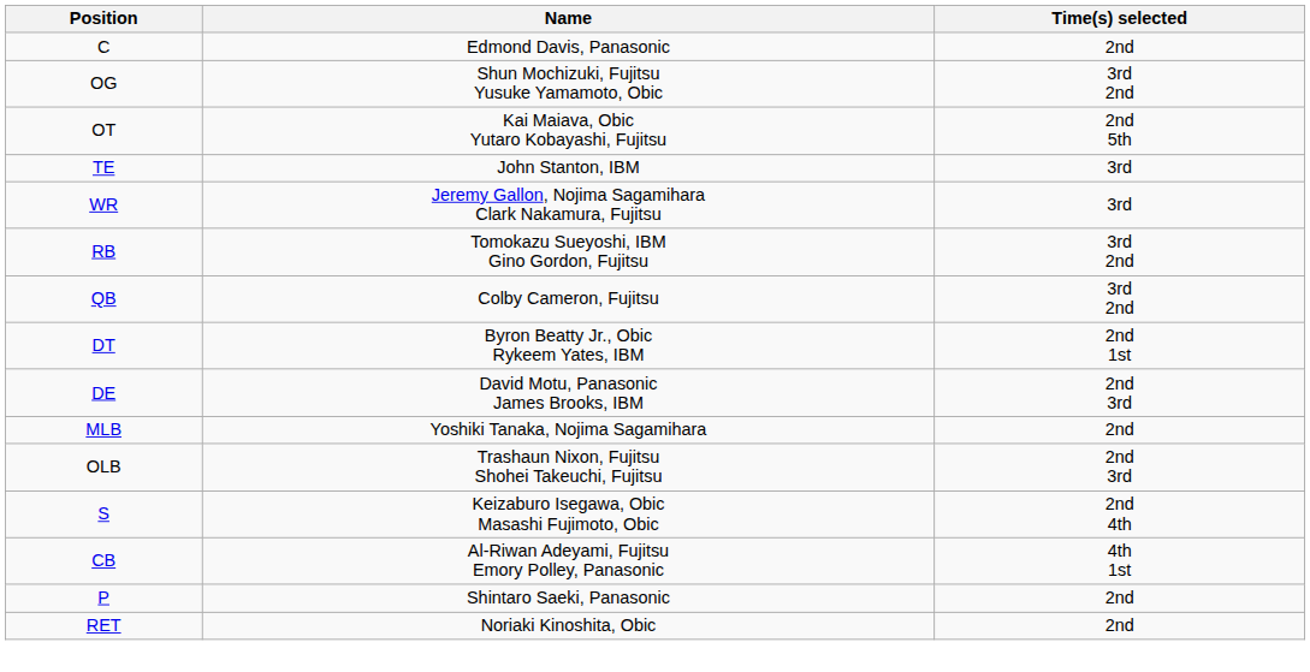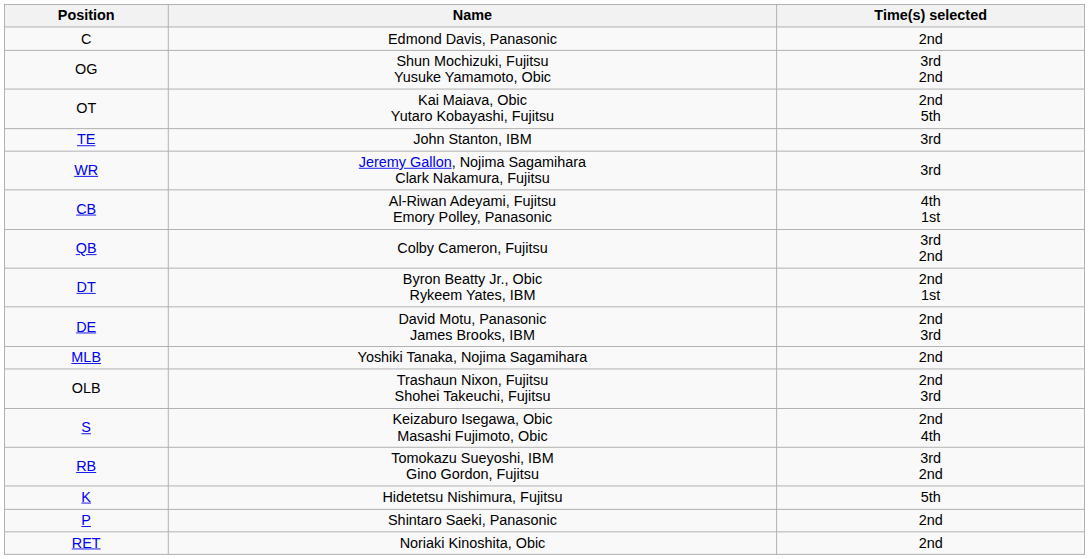 <table class="wikitable" style="text-align:Center;width:95%;">
 <tr>
 <th>Position</th>
 <th>Name</th>
 <th>Time(s) selected</th>
 </tr>
 <tr>
 <td>C</td>
 <td>Edmond Davis, Panasonic</td>
 <td>2nd</td>
 </tr>
 <tr>
 <td>OG</td>
 <td>Shun Mochizuki, Fujitsu<br>Yusuke Yamamoto, Obic</td>
 <td>3rd<br>2nd</td>
 </tr>
 <tr>
 <td>OT</td>
 <td>Kai Maiava, Obic<br>Yutaro Kobayashi, Fujitsu</td>
 <td>2nd<br>5th</td>
 </tr>
 <tr>
 <td><a href='#'>TE</a></td>
 <td>John Stanton, IBM</td>
 <td>3rd</td>
 </tr>
 <tr>
 <td><a href='#'>WR</a></td>
 <td><a href='#'>Jeremy Gallon</a>, Nojima Sagamihara<br>Clark Nakamura, Fujitsu</td>
 <td>3rd</td>
 </tr>
 <tr>
-<td><a href='#'>RB</a></td>
-<td>Tomokazu Sueyoshi, IBM<br>Gino Gordon, Fujitsu</td>
-<td>3rd<br>2nd</td>
+<td><a href='#'>CB</a></td>
+<td>Al-Riwan Adeyami, Fujitsu<br>Emory Polley, Panasonic</td>
+<td>4th<br>1st</td>
 </tr>
 <tr>
 <td><a href='#'>QB</a></td>
 <td>Colby Cameron, Fujitsu</td>
 <td>3rd<br>2nd</td>
 </tr>
 <tr>
 <td><a href='#'>DT</a></td>
 <td>Byron Beatty Jr., Obic<br>Rykeem Yates, IBM</td>
 <td>2nd<br>1st</td>
 </tr>
 <tr>
 <td><a href='#'>DE</a></td>
 <td>David Motu, Panasonic<br>James Brooks, IBM</td>
 <td>2nd<br>3rd</td>
 </tr>
 <tr>
 <td><a href='#'>MLB</a></td>
 <td>Yoshiki Tanaka, Nojima Sagamihara</td>
 <td>2nd</td>
 </tr>
 <tr>
 <td>OLB</td>
 <td>Trashaun Nixon, Fujitsu<br>Shohei Takeuchi, Fujitsu</td>
 <td>2nd<br>3rd</td>
 </tr>
 <tr>
 <td><a href='#'>S</a></td>
 <td>Keizaburo Isegawa, Obic<br>Masashi Fujimoto, Obic</td>
 <td>2nd<br>4th</td>
 </tr>
 <tr>
-<td><a href='#'>CB</a></td>
-<td>Al-Riwan Adeyami, Fujitsu<br>Emory Polley, Panasonic</td>
-<td>4th<br>1st</td>
+<td><a href='#'>RB</a></td>
+<td>Tomokazu Sueyoshi, IBM<br>Gino Gordon, Fujitsu</td>
+<td>3rd<br>2nd</td>
+</tr>
+<tr>
+<td><a href='#'>K</a></td>
+<td>Hidetetsu Nishimura, Fujitsu</td>
+<td>5th</td>
 </tr>
 <tr>
 <td><a href='#'>P</a></td>
 <td>Shintaro Saeki, Panasonic</td>
 <td>2nd</td>
 </tr>
 <tr>
 <td><a href='#'>RET</a></td>
 <td>Noriaki Kinoshita, Obic</td>
 <td>2nd</td>
 </tr>
 </table>
